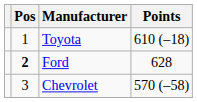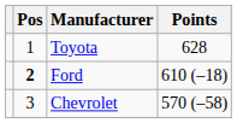 <table class="wikitable" style="font-size: 95%">
 <tr>
 <th></th>
 <th>Pos</th>
 <th>Manufacturer</th>
 <th>Points</th>
 </tr>
 <tr>
 <td align="left"></td>
 <td style="text-align:center;">1</td>
 <td><a href='#'>Toyota</a></td>
-<td style="text-align:center;">610 (–18)</td>
+<td style="text-align:center;">628</td>
 </tr>
 <tr>
 <td align="left"></td>
 <td style="text-align:center;"><strong>2</strong></td>
 <td><a href='#'>Ford</a></td>
-<td style="text-align:center;">628</td>
+<td style="text-align:center;">610 (–18)</td>
 </tr>
 <tr>
 <td align="left"></td>
 <td style="text-align:center;">3</td>
 <td><a href='#'>Chevrolet</a></td>
 <td style="text-align:center;">570 (–58)</td>
 </tr>
 <tr class="sortbottom">
 </tr>
 </table>
